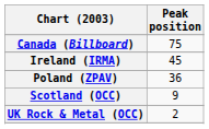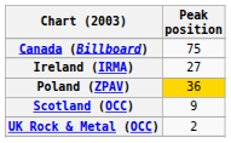 <table class="wikitable sortable plainrowheaders" style="text-align:center">
 <tr>
 <th scope="col">Chart (2003)</th>
 <th scope="col">Peak<br>position</th>
 </tr>
 <tr>
 </tr>
 <tr>
 </tr>
 <tr>
 </tr>
 <tr>
 </tr>
 <tr>
 <th scope="row"><a href='#'>Canada</a> (<em><a href='#'>Billboard</a></em>)</th>
 <td>75</td>
 </tr>
 <tr>
 </tr>
 <tr>
 </tr>
 <tr>
 </tr>
 <tr>
 <th scope="row">Ireland (<a href='#'>IRMA</a>)</th>
-<td>45</td>
+<td>27</td>
 </tr>
 <tr>
 </tr>
 <tr>
 </tr>
 <tr>
 </tr>
 <tr>
 </tr>
 <tr>
 <th scope="row">Poland (<a href='#'>ZPAV</a>)</th>
-<td>36</td>
+<td style="background: gold;">36</td>
 </tr>
 <tr>
 <th scope="row"><a href='#'>Scotland</a> (<a href='#'>OCC</a>)</th>
 <td>9</td>
 </tr>
 <tr>
 </tr>
 <tr>
 </tr>
 <tr>
 </tr>
 <tr>
 <th scope="row"><a href='#'>UK Rock & Metal</a> (<a href='#'>OCC</a>)</th>
 <td>2</td>
 </tr>
 <tr>
 </tr>
 <tr>
 </tr>
 </table>
